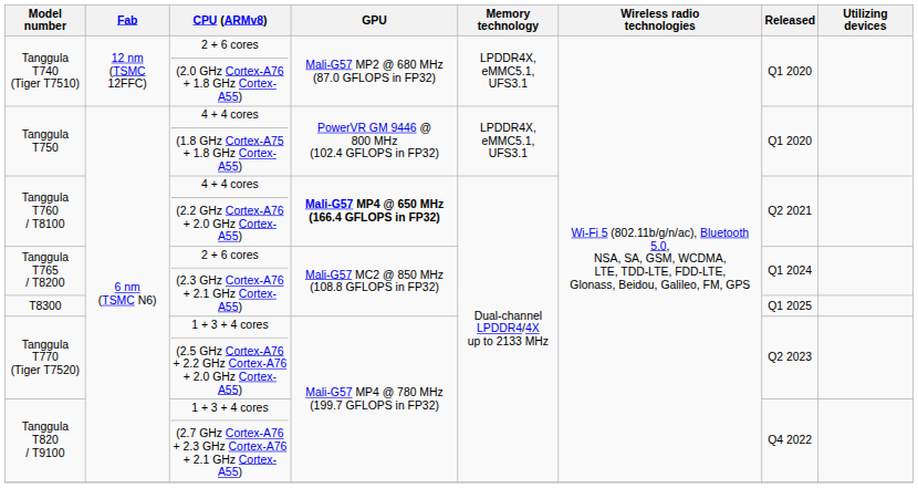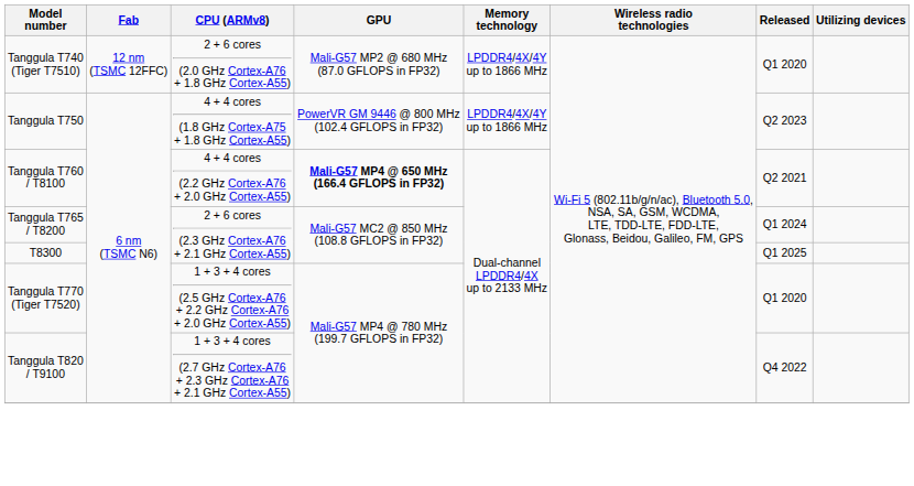 <table class="wikitable sortable" style="width:100%; text-align:center">
 <tr>
 <th>Model <br>number</th>
 <th><a href='#'>Fab</a></th>
 <th><a href='#'>CPU</a> (<a href='#'>ARMv8</a>)</th>
 <th>GPU</th>
 <th>Memory <br>technology</th>
 <th>Wireless radio <br>technologies</th>
 <th>Released</th>
 <th>Utilizing devices </th>
 </tr>
 <tr>
 <td>Tanggula T740<br>(Tiger T7510)</td>
 <td><a href='#'>12 nm</a> <br>(<a href='#'>TSMC</a> 12FFC)</td>
 <td>2 + 6 cores <hr>(2.0 GHz <a href='#'>Cortex-A76</a> <br>+ 1.8 GHz <a href='#'>Cortex-A55</a>)</td>
 <td><a href='#'>Mali-G57</a> MP2 @ 680 MHz<br>(87.0 GFLOPS in FP32)</td>
-<td>LPDDR4X, <br>eMMC5.1, UFS3.1</td>
+<td><a href='#'>LPDDR4</a>/<a href='#'>4X</a>/<a href='#'>4Y</a> <br>up to 1866 MHz</td>
 <td rowspan="7"><a href='#'>Wi-Fi 5</a> (802.11b/g/n/ac), <a href='#'>Bluetooth 5.0</a>,<br>NSA, SA, GSM, WCDMA, <br>LTE, TDD-LTE, FDD-LTE, <br>Glonass, Beidou, Galileo, FM, GPS</td>
 <td>Q1 2020</td>
 <td> </td>
 </tr>
 <tr>
 <td>Tanggula T750</td>
 <td rowspan="6"><a href='#'>6 nm</a><br>(<a href='#'>TSMC</a> N6)</td>
 <td>4 + 4 cores <hr>(1.8 GHz <a href='#'>Cortex-A75</a> <br>+ 1.8 GHz <a href='#'>Cortex-A55</a>)</td>
 <td><a href='#'>PowerVR GM 9446</a> @ 800 MHz<br>(102.4 GFLOPS in FP32)</td>
-<td>LPDDR4X, <br>eMMC5.1, UFS3.1</td>
-<td>Q1 2020</td>
+<td><a href='#'>LPDDR4</a>/<a href='#'>4X</a>/<a href='#'>4Y</a> <br>up to 1866 MHz</td>
+<td>Q2 2023</td>
 <td></td>
 </tr>
 <tr>
 <td>Tanggula T760 <br>/ T8100</td>
 <td>4 + 4 cores <hr>(2.2 GHz <a href='#'>Cortex-A76</a> <br>+ 2.0 GHz <a href='#'>Cortex-A55</a>)</td>
 <td><strong><a href='#'>Mali-G57</a> MP4 @ 650 MHz<br>(166.4 GFLOPS in FP32)</strong></td>
 <td rowspan="5">Dual-channel <br><a href='#'>LPDDR4</a>/<a href='#'>4X</a> <br>up to 2133 MHz</td>
 <td>Q2 2021</td>
 <td> </td>
 </tr>
 <tr>
 <td>Tanggula T765 <br>/ T8200</td>
 <td rowspan="2">2 + 6 cores <hr>(2.3 GHz <a href='#'>Cortex-A76</a> <br>+ 2.1 GHz <a href='#'>Cortex-A55</a>)</td>
 <td rowspan="2"><a href='#'>Mali-G57</a> MC2 @ 850 MHz<br>(108.8 GFLOPS in FP32)</td>
 <td>Q1 2024</td>
 <td></td>
 </tr>
 <tr>
 <td>T8300</td>
 <td>Q1 2025</td>
 <td></td>
 </tr>
 <tr>
 <td>Tanggula T770<br>(Tiger T7520)</td>
 <td>1 + 3 + 4 cores <hr>(2.5 GHz <a href='#'>Cortex-A76</a> <br>+ 2.2 GHz <a href='#'>Cortex-A76</a> <br>+ 2.0 GHz <a href='#'>Cortex-A55</a>)</td>
 <td rowspan="2"><a href='#'>Mali-G57</a> MP4 @ 780 MHz<br>(199.7 GFLOPS in FP32)</td>
-<td>Q2 2023</td>
+<td>Q1 2020</td>
 <td></td>
 </tr>
 <tr>
 <td>Tanggula T820 <br>/ T9100</td>
 <td>1 + 3 + 4 cores <hr>(2.7 GHz <a href='#'>Cortex-A76</a> <br>+ 2.3 GHz <a href='#'>Cortex-A76</a> <br>+ 2.1 GHz <a href='#'>Cortex-A55</a>)</td>
 <td>Q4 2022</td>
 <td></td>
 </tr>
 <tr>
 </tr>
 </table>
